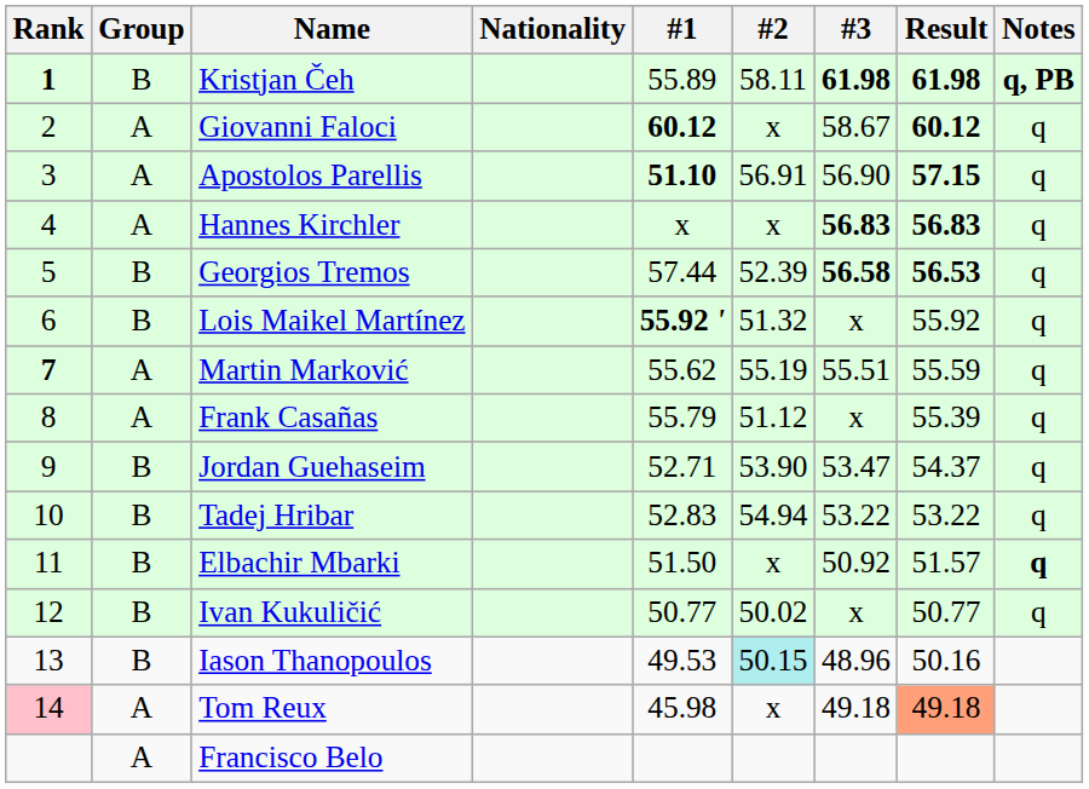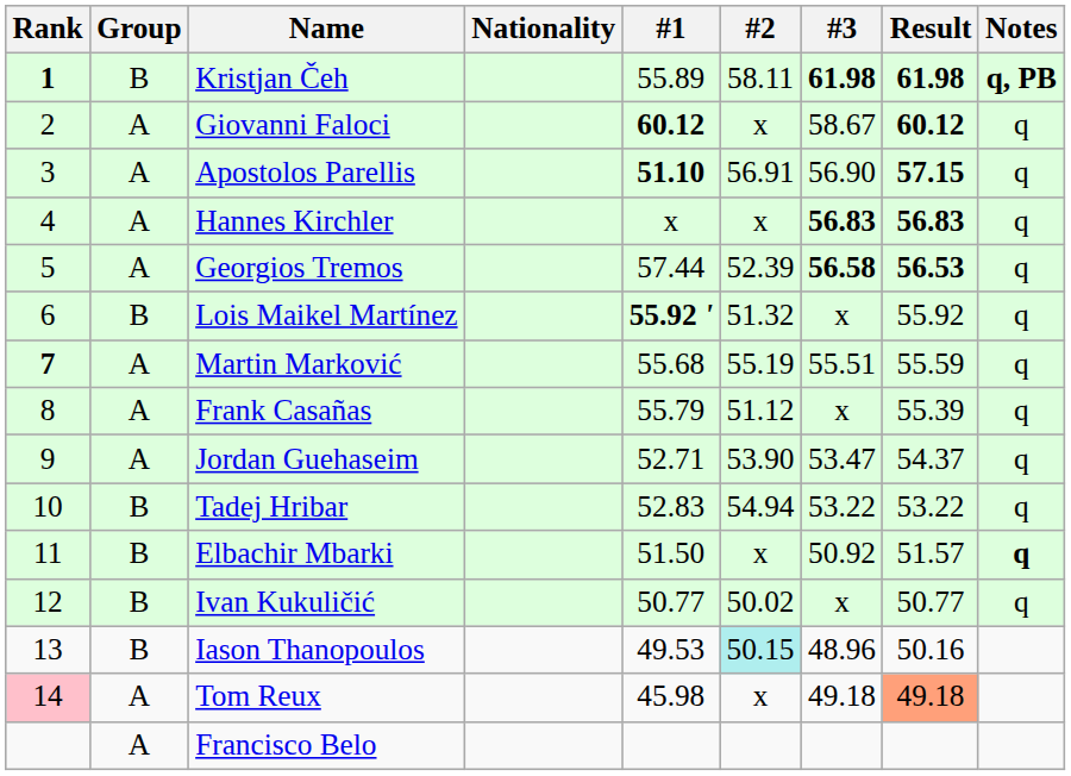 <table class="wikitable sortable" style="text-align:center">
 <tr>
 <th>Rank</th>
 <th>Group</th>
 <th>Name</th>
 <th>Nationality</th>
 <th>#1</th>
 <th>#2</th>
 <th>#3</th>
 <th>Result</th>
 <th>Notes</th>
 </tr>
 <tr bgcolor=ddffdd>
 <td><strong>1</strong></td>
 <td>B</td>
 <td align=left><a href='#'>Kristjan Čeh</a></td>
 <td align=left></td>
 <td>55.89</td>
 <td>58.11</td>
 <td><strong>61.98</strong></td>
 <td><strong>61.98</strong></td>
 <td><strong>q, PB</strong></td>
 </tr>
 <tr bgcolor=ddffdd>
 <td>2</td>
 <td>A</td>
 <td align=left><a href='#'>Giovanni Faloci</a></td>
 <td align=left></td>
 <td><strong>60.12</strong></td>
 <td>x</td>
 <td>58.67</td>
 <td><strong>60.12</strong></td>
 <td>q</td>
 </tr>
 <tr bgcolor=ddffdd>
 <td>3</td>
 <td>A</td>
 <td align=left><a href='#'>Apostolos Parellis</a></td>
 <td align=left></td>
 <td><strong>51.10</strong></td>
 <td>56.91</td>
 <td>56.90</td>
 <td><strong>57.15</strong></td>
 <td>q</td>
 </tr>
 <tr bgcolor=ddffdd>
 <td>4</td>
 <td>A</td>
 <td align=left><a href='#'>Hannes Kirchler</a></td>
 <td align=left></td>
 <td>x</td>
 <td>x</td>
 <td><strong>56.83</strong></td>
 <td><strong>56.83</strong></td>
 <td>q</td>
 </tr>
 <tr bgcolor=ddffdd>
 <td>5</td>
-<td>B</td>
+<td>A</td>
 <td align=left><a href='#'>Georgios Tremos</a></td>
 <td align=left></td>
 <td>57.44</td>
 <td>52.39</td>
 <td><strong>56.58</strong></td>
 <td><strong>56.53</strong></td>
 <td>q</td>
 </tr>
 <tr bgcolor=ddffdd>
 <td>6</td>
 <td>B</td>
 <td align=left><a href='#'>Lois Maikel Martínez</a></td>
 <td align=left></td>
 <td><strong>55.92<em> '</td>
 <td>51.32</td>
 <td>x</td>
 <td></strong>55.92<strong></td>
 <td>q</td>
 </tr>
 <tr bgcolor=ddffdd>
 <td><strong>7</strong></td>
 <td>A</td>
 <td align=left><a href='#'>Martin Marković</a></td>
 <td align=left></td>
-<td></strong>55.62<strong></td>
+<td></strong>55.68<strong></td>
 <td>55.19</td>
 <td>55.51</td>
 <td></strong>55.59<strong></td>
 <td>q</td>
 </tr>
 <tr bgcolor=ddffdd>
 <td>8</td>
 <td>A</td>
 <td align=left><a href='#'>Frank Casañas</a></td>
 <td align=left></td>
 <td></strong>55.79<strong></td>
 <td>51.12</td>
 <td>x</td>
 <td></strong>55.39<strong></td>
 <td>q</td>
 </tr>
 <tr bgcolor=ddffdd>
 <td>9</td>
-<td>B</td>
+<td>A</td>
 <td align=left><a href='#'>Jordan Guehaseim</a></td>
 <td align=left></td>
 <td>52.71</td>
 <td>53.90</td>
 <td></strong>53.47<strong></td>
 <td></strong>54.37<strong></td>
 <td>q</td>
 </tr>
 <tr bgcolor=ddffdd>
 <td>10</td>
 <td>B</td>
 <td align=left><a href='#'>Tadej Hribar</a></td>
 <td align=left></td>
 <td>52.83</td>
 <td>54.94</td>
 <td></strong>53.22<strong></td>
 <td></strong>53.22<strong></td>
 <td>q</td>
 </tr>
 <tr bgcolor=ddffdd>
 <td>11</td>
 <td>B</td>
 <td align=left><a href='#'>Elbachir Mbarki</a></td>
 <td align=left></td>
 <td></strong>51.50<strong></td>
 <td>x</td>
 <td>50.92</td>
 <td></strong>51.57<strong></td>
 <td><strong>q</strong></td>
 </tr>
 <tr bgcolor=ddffdd>
 <td>12</td>
 <td>B</td>
 <td align=left><a href='#'>Ivan Kukuličić</a></td>
 <td align=left></td>
 <td></strong>50.77<strong></td>
 <td>50.02</td>
 <td>x</td>
 <td></strong>50.77<strong></td>
 <td>q</td>
 </tr>
 <tr>
 <td>13</td>
 <td>B</td>
 <td align=left><a href='#'>Iason Thanopoulos</a></td>
 <td align=left></td>
 <td>49.53</td>
 <td style="background: paleturquoise;"></strong>50.15<strong></td>
 <td>48.96</td>
 <td></strong>50.16<strong></td>
 <td></td>
 </tr>
 <tr>
 <td style="background: pink;">14</td>
 <td>A</td>
 <td align=left><a href='#'>Tom Reux</a></td>
 <td align=left></td>
 <td>45.98</td>
 <td>x</td>
 <td></strong>49.18<strong></td>
 <td style="background: lightsalmon;"></strong>49.18<strong></td>
 <td></td>
 </tr>
 <tr>
 <td></td>
 <td>A</td>
 <td align=left><a href='#'>Francisco Belo</a></td>
 <td align=left></td>
 <td></td>
 <td></td>
 <td></td>
 <td></strong><strong></td>
 <td></td>
 </tr>
 </table>
